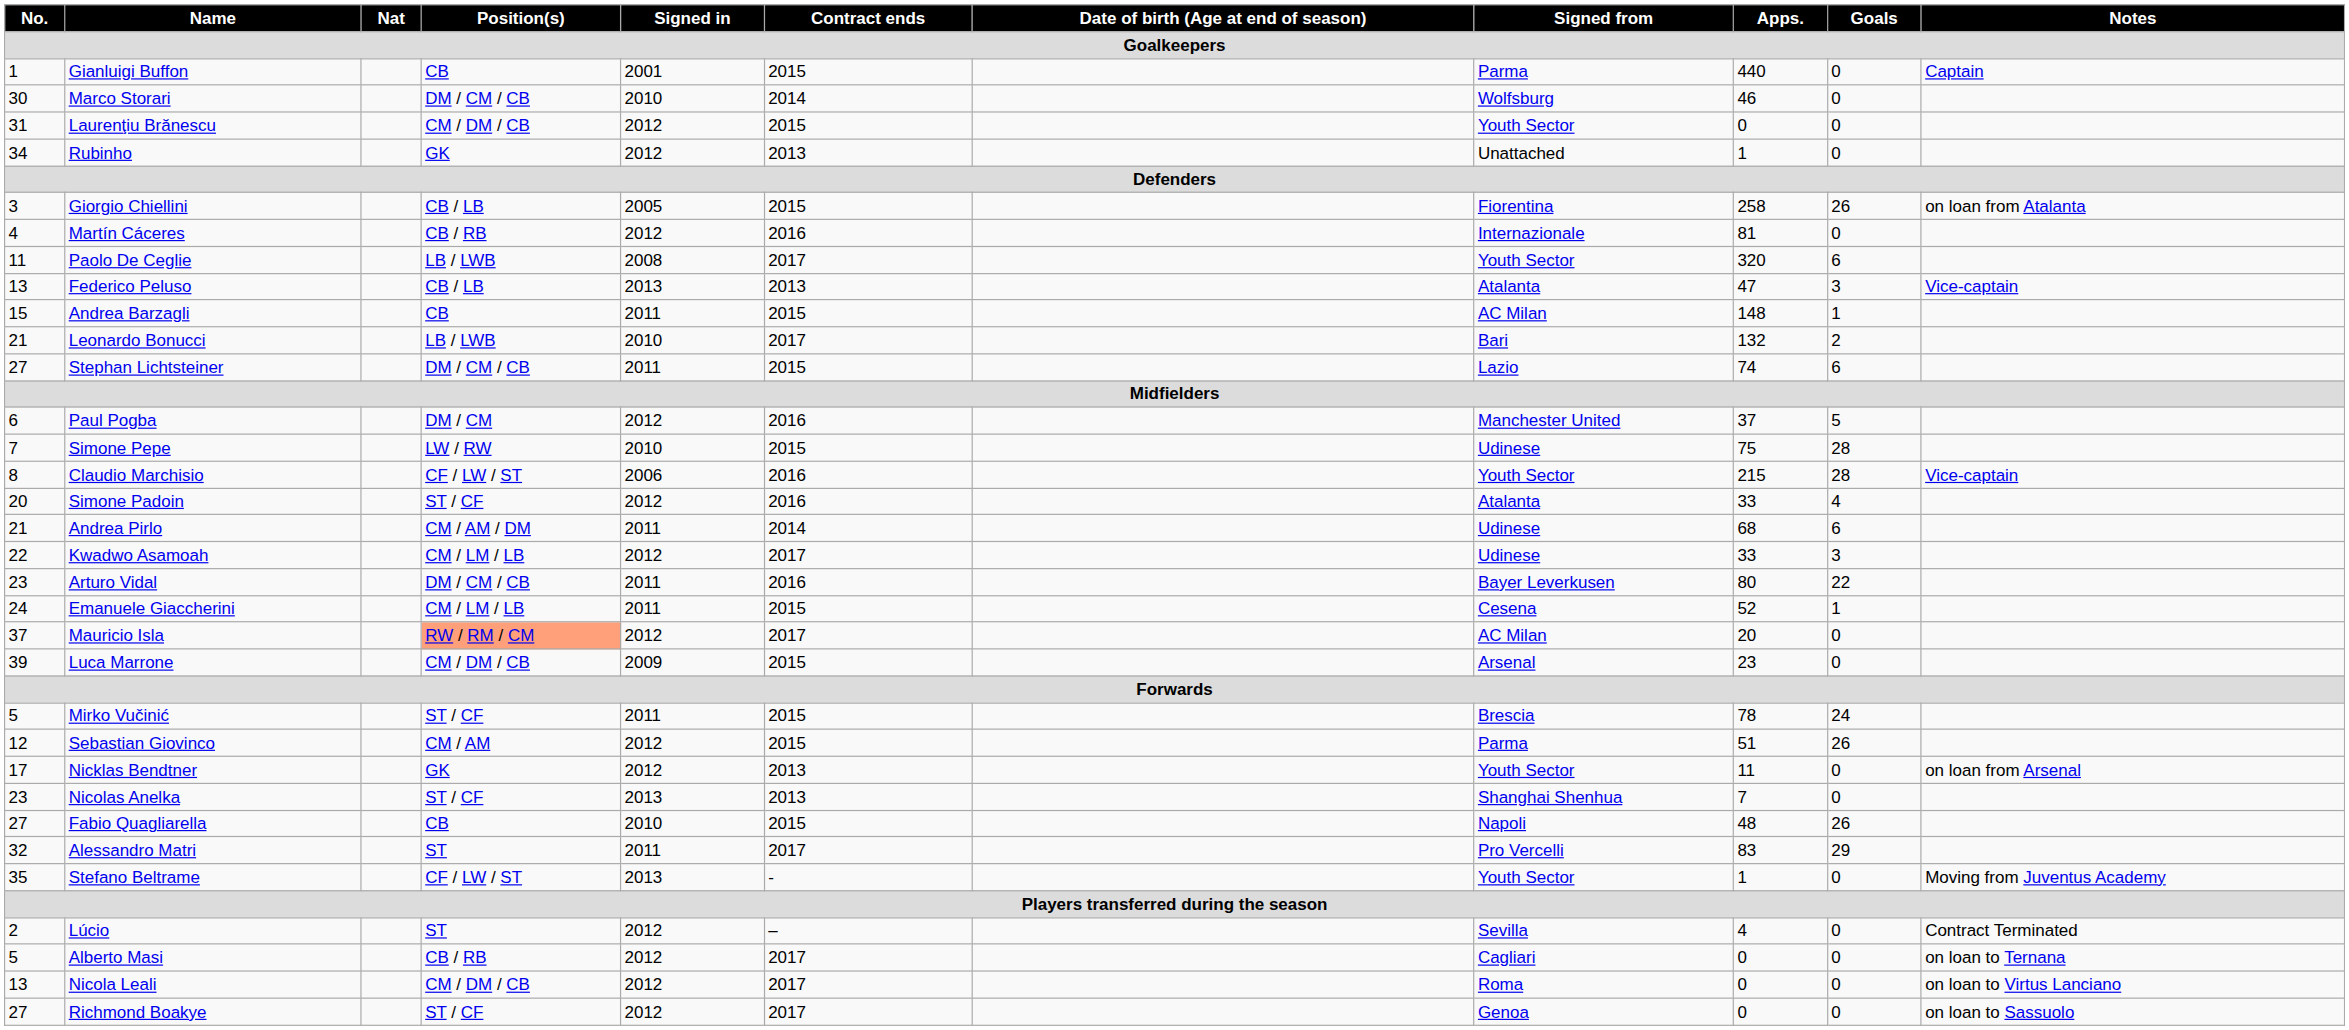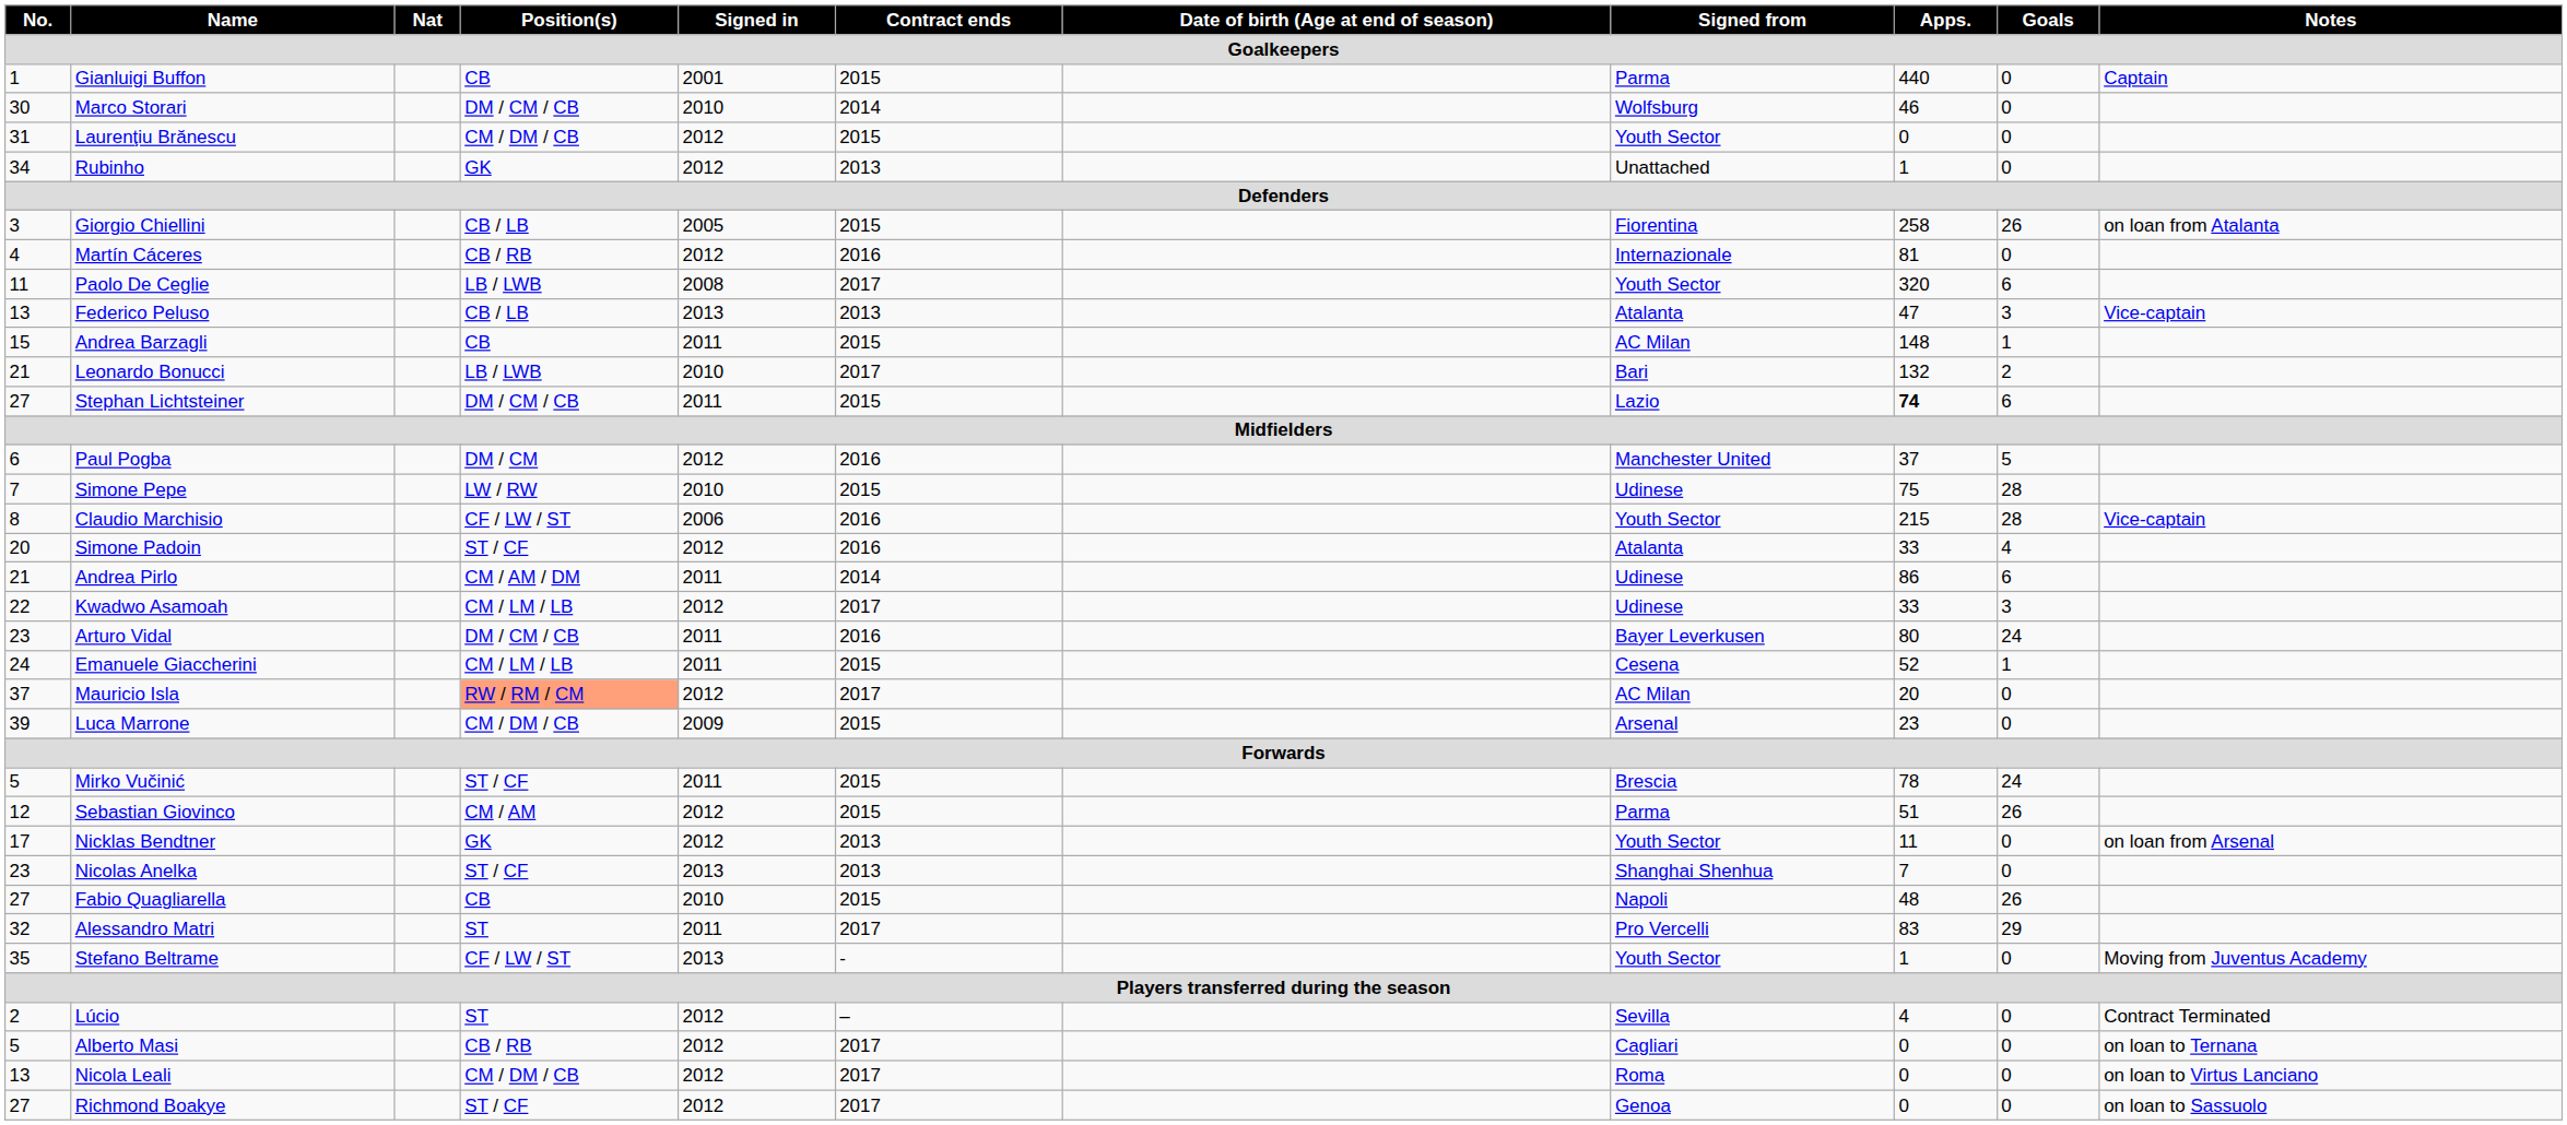 <table class="wikitable" style="text-align: left; font-size:90%" width=100%>
 <tr>
 <th style="background:#000000; color:white; text-align:center;">No.</th>
 <th style="background:#000000; color:white; text-align:center;">Name</th>
 <th style="background:#000000; color:white; text-align:center;">Nat</th>
 <th style="background:#000000; color:white; text-align:center;">Position(s)</th>
 <th style="background:#000000; color:white; text-align:center;">Signed in</th>
 <th style="background:#000000; color:white; text-align:center;">Contract ends</th>
 <th style="background:#000000; color:white; text-align:center;">Date of birth (Age at end of season)</th>
 <th style="background:#000000; color:white; text-align:center;">Signed from</th>
 <th style="background:#000000; color:white; text-align:center;">Apps.</th>
 <th style="background:#000000; color:white; text-align:center;">Goals</th>
 <th style="background:#000000; color:white; text-align:center;">Notes</th>
 </tr>
 <tr>
 <th colspan=11 style="background:#dcdcdc; text-align:center;">Goalkeepers</th>
 </tr>
 <tr>
 <td>1</td>
 <td><a href='#'>Gianluigi Buffon</a></td>
 <td></td>
 <td><a href='#'>CB</a></td>
 <td>2001</td>
 <td>2015</td>
 <td></td>
 <td> <a href='#'>Parma</a></td>
 <td>440</td>
 <td>0</td>
 <td><a href='#'>Captain</a></td>
 </tr>
 <tr>
 <td>30</td>
 <td><a href='#'>Marco Storari</a></td>
 <td></td>
 <td><a href='#'>DM</a> / <a href='#'>CM</a> / <a href='#'>CB</a></td>
 <td>2010</td>
 <td>2014</td>
 <td></td>
 <td> <a href='#'>Wolfsburg</a></td>
 <td>46</td>
 <td>0</td>
 <td></td>
 </tr>
 <tr>
 <td>31</td>
 <td><a href='#'>Laurenţiu Brănescu</a></td>
 <td></td>
 <td><a href='#'>CM</a> / <a href='#'>DM</a> / <a href='#'>CB</a></td>
 <td>2012</td>
 <td>2015</td>
 <td></td>
 <td> <a href='#'>Youth Sector</a></td>
 <td>0</td>
 <td>0</td>
 <td></td>
 </tr>
 <tr>
 <td>34</td>
 <td><a href='#'>Rubinho</a></td>
 <td></td>
 <td><a href='#'>GK</a></td>
 <td>2012</td>
 <td>2013</td>
 <td></td>
 <td>Unattached</td>
 <td>1</td>
 <td>0</td>
 <td></td>
 </tr>
 <tr>
 <th colspan=11 style="background:#dcdcdc; text-align:center;">Defenders</th>
 </tr>
 <tr>
 <td>3</td>
 <td><a href='#'>Giorgio Chiellini</a></td>
 <td></td>
 <td><a href='#'>CB</a> / <a href='#'>LB</a></td>
 <td>2005</td>
 <td>2015</td>
 <td></td>
 <td> <a href='#'>Fiorentina</a></td>
 <td>258</td>
 <td>26</td>
 <td>on loan from <a href='#'>Atalanta</a></td>
 </tr>
 <tr>
 <td>4</td>
 <td><a href='#'>Martín Cáceres</a></td>
 <td></td>
 <td><a href='#'>CB</a> / <a href='#'>RB</a></td>
 <td>2012</td>
 <td>2016</td>
 <td></td>
 <td> <a href='#'>Internazionale</a></td>
 <td>81</td>
 <td>0</td>
 <td></td>
 </tr>
 <tr>
 <td>11</td>
 <td><a href='#'>Paolo De Ceglie</a></td>
 <td></td>
 <td><a href='#'>LB</a> / <a href='#'>LWB</a></td>
 <td>2008</td>
 <td>2017</td>
 <td></td>
 <td> <a href='#'>Youth Sector</a></td>
 <td>320</td>
 <td>6</td>
 <td></td>
 </tr>
 <tr>
 <td>13</td>
 <td><a href='#'>Federico Peluso</a></td>
 <td></td>
 <td><a href='#'>CB</a> / <a href='#'>LB</a></td>
 <td>2013</td>
 <td>2013</td>
 <td></td>
 <td> <a href='#'>Atalanta</a></td>
 <td>47</td>
 <td>3</td>
 <td><a href='#'>Vice-captain</a></td>
 </tr>
 <tr>
 <td>15</td>
 <td><a href='#'>Andrea Barzagli</a></td>
 <td></td>
 <td><a href='#'>CB</a></td>
 <td>2011</td>
 <td>2015</td>
 <td></td>
 <td> <a href='#'>AC Milan</a></td>
 <td>148</td>
 <td>1</td>
 <td></td>
 </tr>
 <tr>
 <td>21</td>
 <td><a href='#'>Leonardo Bonucci</a></td>
 <td></td>
 <td><a href='#'>LB</a> / <a href='#'>LWB</a></td>
 <td>2010</td>
 <td>2017</td>
 <td></td>
 <td> <a href='#'>Bari</a></td>
 <td>132</td>
 <td>2</td>
 <td></td>
 </tr>
 <tr>
 <td>27</td>
 <td><a href='#'>Stephan Lichtsteiner</a></td>
 <td></td>
 <td><a href='#'>DM</a> / <a href='#'>CM</a> / <a href='#'>CB</a></td>
 <td>2011</td>
 <td>2015</td>
 <td></td>
 <td> <a href='#'>Lazio</a></td>
-<td>74</td>
+<td><strong>74</strong></td>
 <td>6</td>
 <td></td>
 </tr>
 <tr>
 <th colspan=11 style="background:#dcdcdc; text-align:center;">Midfielders</th>
 </tr>
 <tr>
 <td>6</td>
 <td><a href='#'>Paul Pogba</a></td>
 <td></td>
 <td><a href='#'>DM</a> / <a href='#'>CM</a></td>
 <td>2012</td>
 <td>2016</td>
 <td></td>
 <td> <a href='#'>Manchester United</a></td>
 <td>37</td>
 <td>5</td>
 <td></td>
 </tr>
 <tr>
 <td>7</td>
 <td><a href='#'>Simone Pepe</a></td>
 <td></td>
 <td><a href='#'>LW</a> / <a href='#'>RW</a></td>
 <td>2010</td>
 <td>2015</td>
 <td></td>
 <td> <a href='#'>Udinese</a></td>
 <td>75</td>
 <td>28</td>
 <td></td>
 </tr>
 <tr>
 <td>8</td>
 <td><a href='#'>Claudio Marchisio</a></td>
 <td></td>
 <td><a href='#'>CF</a> / <a href='#'>LW</a> / <a href='#'>ST</a></td>
 <td>2006</td>
 <td>2016</td>
 <td></td>
 <td> <a href='#'>Youth Sector</a></td>
 <td>215</td>
 <td>28</td>
 <td><a href='#'>Vice-captain</a></td>
 </tr>
 <tr>
 <td>20</td>
 <td><a href='#'>Simone Padoin</a></td>
 <td></td>
 <td><a href='#'>ST</a> / <a href='#'>CF</a></td>
 <td>2012</td>
 <td>2016</td>
 <td></td>
 <td> <a href='#'>Atalanta</a></td>
 <td>33</td>
 <td>4</td>
 <td></td>
 </tr>
 <tr>
 <td>21</td>
 <td><a href='#'>Andrea Pirlo</a></td>
 <td></td>
 <td><a href='#'>CM</a> / <a href='#'>AM</a> / <a href='#'>DM</a></td>
 <td>2011</td>
 <td>2014</td>
 <td></td>
 <td> <a href='#'>Udinese</a></td>
-<td>68</td>
+<td>86</td>
 <td>6</td>
 <td></td>
 </tr>
 <tr>
 <td>22</td>
 <td><a href='#'>Kwadwo Asamoah</a></td>
 <td></td>
 <td><a href='#'>CM</a> / <a href='#'>LM</a> / <a href='#'>LB</a></td>
 <td>2012</td>
 <td>2017</td>
 <td></td>
 <td> <a href='#'>Udinese</a></td>
 <td>33</td>
 <td>3</td>
 <td></td>
 </tr>
 <tr>
 <td>23</td>
 <td><a href='#'>Arturo Vidal</a></td>
 <td></td>
 <td><a href='#'>DM</a> / <a href='#'>CM</a> / <a href='#'>CB</a></td>
 <td>2011</td>
 <td>2016</td>
 <td></td>
 <td> <a href='#'>Bayer Leverkusen</a></td>
 <td>80</td>
-<td>22</td>
+<td>24</td>
 <td></td>
 </tr>
 <tr>
 <td>24</td>
 <td><a href='#'>Emanuele Giaccherini</a></td>
 <td></td>
 <td><a href='#'>CM</a> / <a href='#'>LM</a> / <a href='#'>LB</a></td>
 <td>2011</td>
 <td>2015</td>
 <td></td>
 <td> <a href='#'>Cesena</a></td>
 <td>52</td>
 <td>1</td>
 <td></td>
 </tr>
 <tr>
 <td>37</td>
 <td><a href='#'>Mauricio Isla</a></td>
 <td></td>
 <td style="background: lightsalmon;"><a href='#'>RW</a> / <a href='#'>RM</a> / <a href='#'>CM</a></td>
 <td>2012</td>
 <td>2017</td>
 <td></td>
 <td> <a href='#'>AC Milan</a></td>
 <td>20</td>
 <td>0</td>
 <td></td>
 </tr>
 <tr>
 <td>39</td>
 <td><a href='#'>Luca Marrone</a></td>
 <td></td>
 <td><a href='#'>CM</a> / <a href='#'>DM</a> / <a href='#'>CB</a></td>
 <td>2009</td>
 <td>2015</td>
 <td></td>
 <td> <a href='#'>Arsenal</a></td>
 <td>23</td>
 <td>0</td>
 <td></td>
 </tr>
 <tr>
 <th colspan=11 style="background:#dcdcdc; text-align:center;">Forwards</th>
 </tr>
 <tr>
 <td>5</td>
 <td><a href='#'>Mirko Vučinić</a></td>
 <td></td>
 <td><a href='#'>ST</a> / <a href='#'>CF</a></td>
 <td>2011</td>
 <td>2015</td>
 <td></td>
 <td> <a href='#'>Brescia</a></td>
 <td>78</td>
 <td>24</td>
 <td></td>
 </tr>
 <tr>
 <td>12</td>
 <td><a href='#'>Sebastian Giovinco</a></td>
 <td></td>
 <td><a href='#'>CM</a> / <a href='#'>AM</a></td>
 <td>2012</td>
 <td>2015</td>
 <td></td>
 <td> <a href='#'>Parma</a></td>
 <td>51</td>
 <td>26</td>
 <td></td>
 </tr>
 <tr>
 <td>17</td>
 <td><a href='#'>Nicklas Bendtner</a></td>
 <td></td>
 <td><a href='#'>GK</a></td>
 <td>2012</td>
 <td>2013</td>
 <td></td>
 <td> <a href='#'>Youth Sector</a></td>
 <td>11</td>
 <td>0</td>
 <td>on loan from <a href='#'>Arsenal</a></td>
 </tr>
 <tr>
 <td>23</td>
 <td><a href='#'>Nicolas Anelka</a></td>
 <td></td>
 <td><a href='#'>ST</a> / <a href='#'>CF</a></td>
 <td>2013</td>
 <td>2013</td>
 <td></td>
 <td> <a href='#'>Shanghai Shenhua</a></td>
 <td>7</td>
 <td>0</td>
 <td></td>
 </tr>
 <tr>
 <td>27</td>
 <td><a href='#'>Fabio Quagliarella</a></td>
 <td></td>
 <td><a href='#'>CB</a></td>
 <td>2010</td>
 <td>2015</td>
 <td></td>
 <td> <a href='#'>Napoli</a></td>
 <td>48</td>
 <td>26</td>
 <td></td>
 </tr>
 <tr>
 <td>32</td>
 <td><a href='#'>Alessandro Matri</a></td>
 <td></td>
 <td><a href='#'>ST</a></td>
 <td>2011</td>
 <td>2017</td>
 <td></td>
 <td> <a href='#'>Pro Vercelli</a></td>
 <td>83</td>
 <td>29</td>
 <td></td>
 </tr>
 <tr>
 <td>35</td>
 <td><a href='#'>Stefano Beltrame</a></td>
 <td></td>
 <td><a href='#'>CF</a> / <a href='#'>LW</a> / <a href='#'>ST</a></td>
 <td>2013</td>
 <td>-</td>
 <td></td>
 <td> <a href='#'>Youth Sector</a></td>
 <td>1</td>
 <td>0</td>
 <td>Moving from <a href='#'>Juventus Academy</a></td>
 </tr>
 <tr>
 <th colspan=11  style="background:#dcdcdc;">Players transferred during the season</th>
 </tr>
 <tr>
 <td>2</td>
 <td><a href='#'>Lúcio</a></td>
 <td></td>
 <td><a href='#'>ST</a></td>
 <td>2012</td>
 <td>–</td>
 <td></td>
 <td> <a href='#'>Sevilla</a></td>
 <td>4</td>
 <td>0</td>
 <td>Contract Terminated</td>
 </tr>
 <tr>
 <td>5</td>
 <td><a href='#'>Alberto Masi</a></td>
 <td></td>
 <td><a href='#'>CB</a> / <a href='#'>RB</a></td>
 <td>2012</td>
 <td>2017</td>
 <td></td>
 <td> <a href='#'>Cagliari</a></td>
 <td>0</td>
 <td>0</td>
 <td>on loan to <a href='#'>Ternana</a></td>
 </tr>
 <tr>
 <td>13</td>
 <td><a href='#'>Nicola Leali</a></td>
 <td></td>
 <td><a href='#'>CM</a> / <a href='#'>DM</a> / <a href='#'>CB</a></td>
 <td>2012</td>
 <td>2017</td>
 <td></td>
 <td> <a href='#'>Roma</a></td>
 <td>0</td>
 <td>0</td>
 <td>on loan to <a href='#'>Virtus Lanciano</a></td>
 </tr>
 <tr>
 <td>27</td>
 <td><a href='#'>Richmond Boakye</a></td>
 <td></td>
 <td><a href='#'>ST</a> / <a href='#'>CF</a></td>
 <td>2012</td>
 <td>2017</td>
 <td></td>
 <td> <a href='#'>Genoa</a></td>
 <td>0</td>
 <td>0</td>
 <td>on loan to <a href='#'>Sassuolo</a></td>
 </tr>
 </table>
